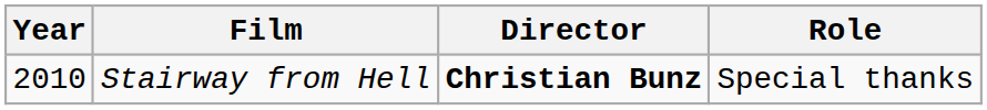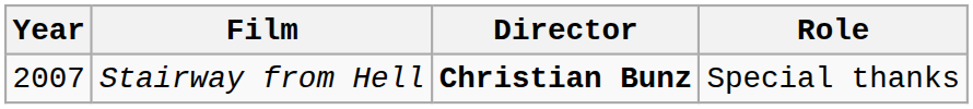 <table class="wikitable">
 <tr>
 <th>Year</th>
 <th>Film</th>
 <th>Director</th>
 <th>Role</th>
 </tr>
 <tr>
-<td>2010</td>
+<td>2007</td>
 <td><em>Stairway from Hell</em></td>
 <td><strong>Christian Bunz</strong></td>
 <td>Special thanks</td>
 </tr>
 </table>
